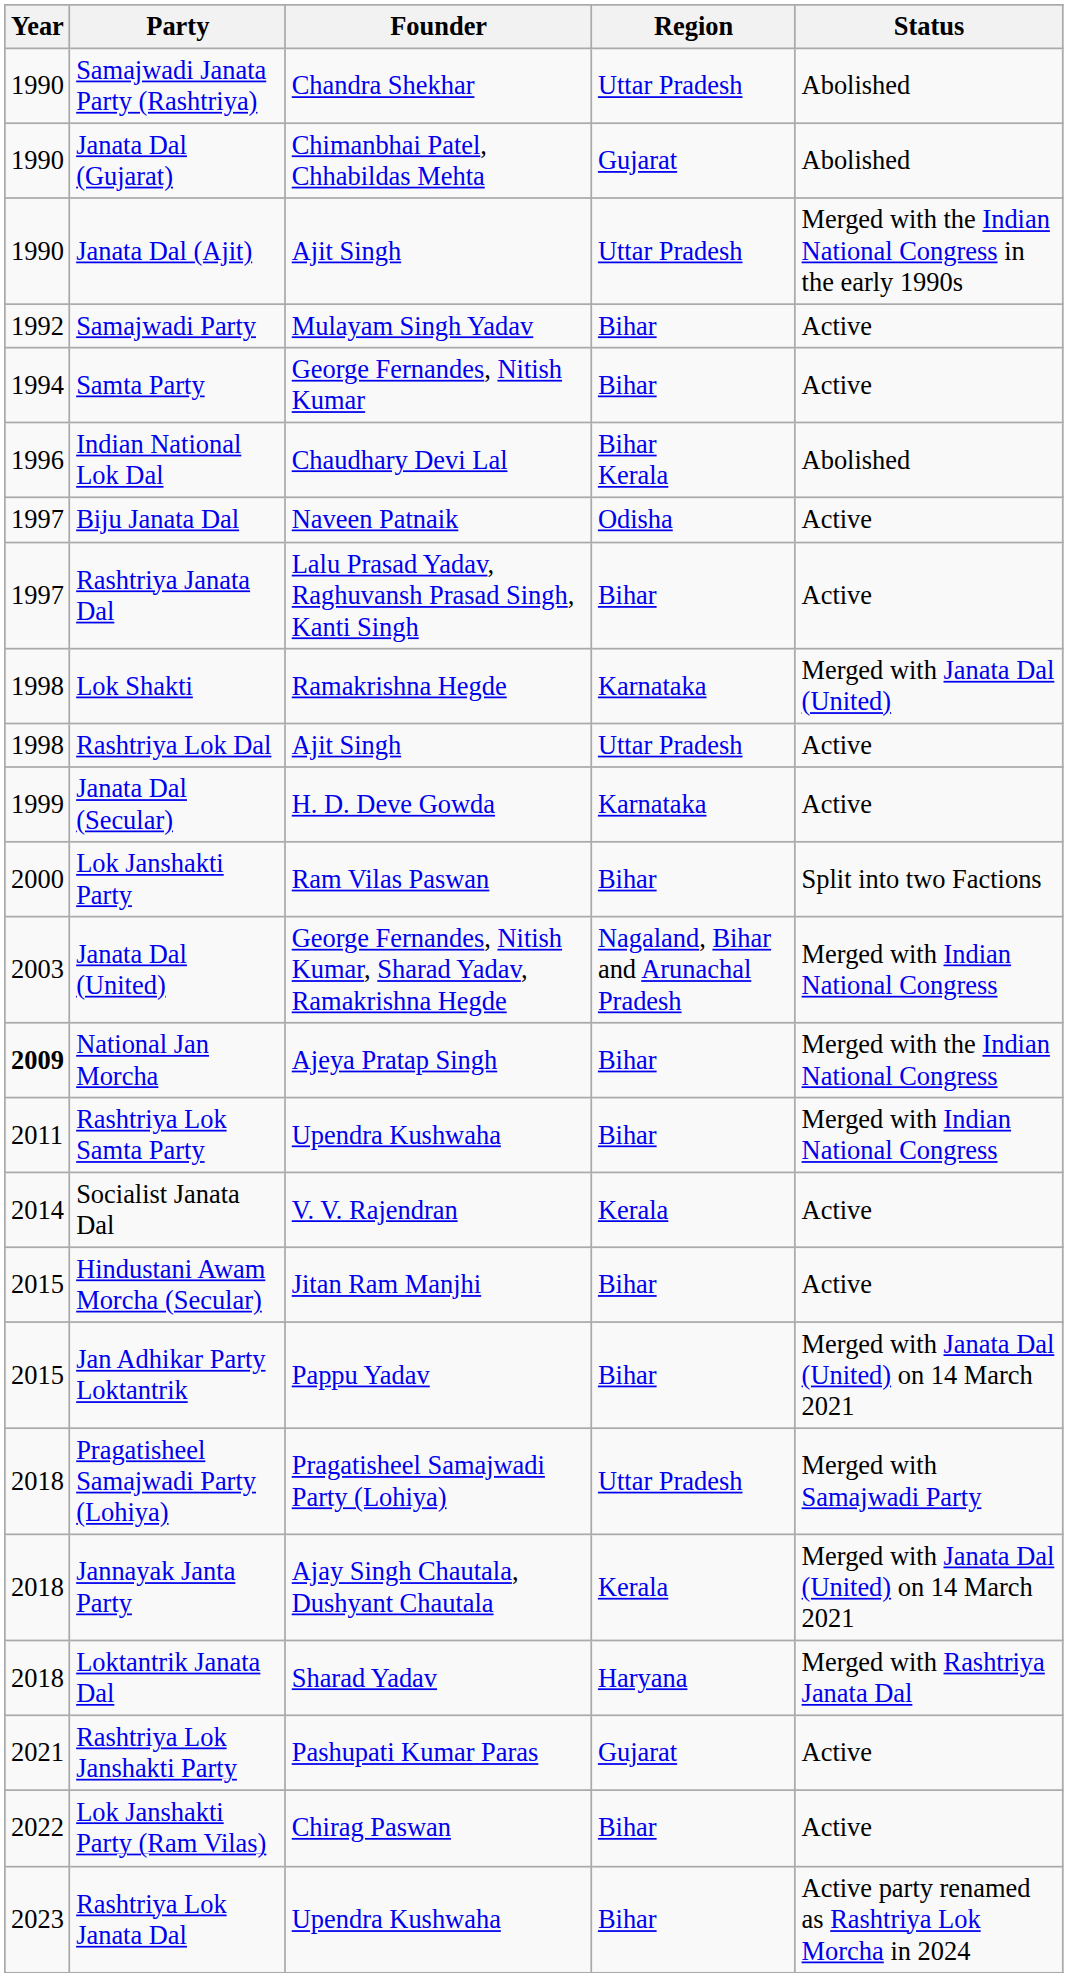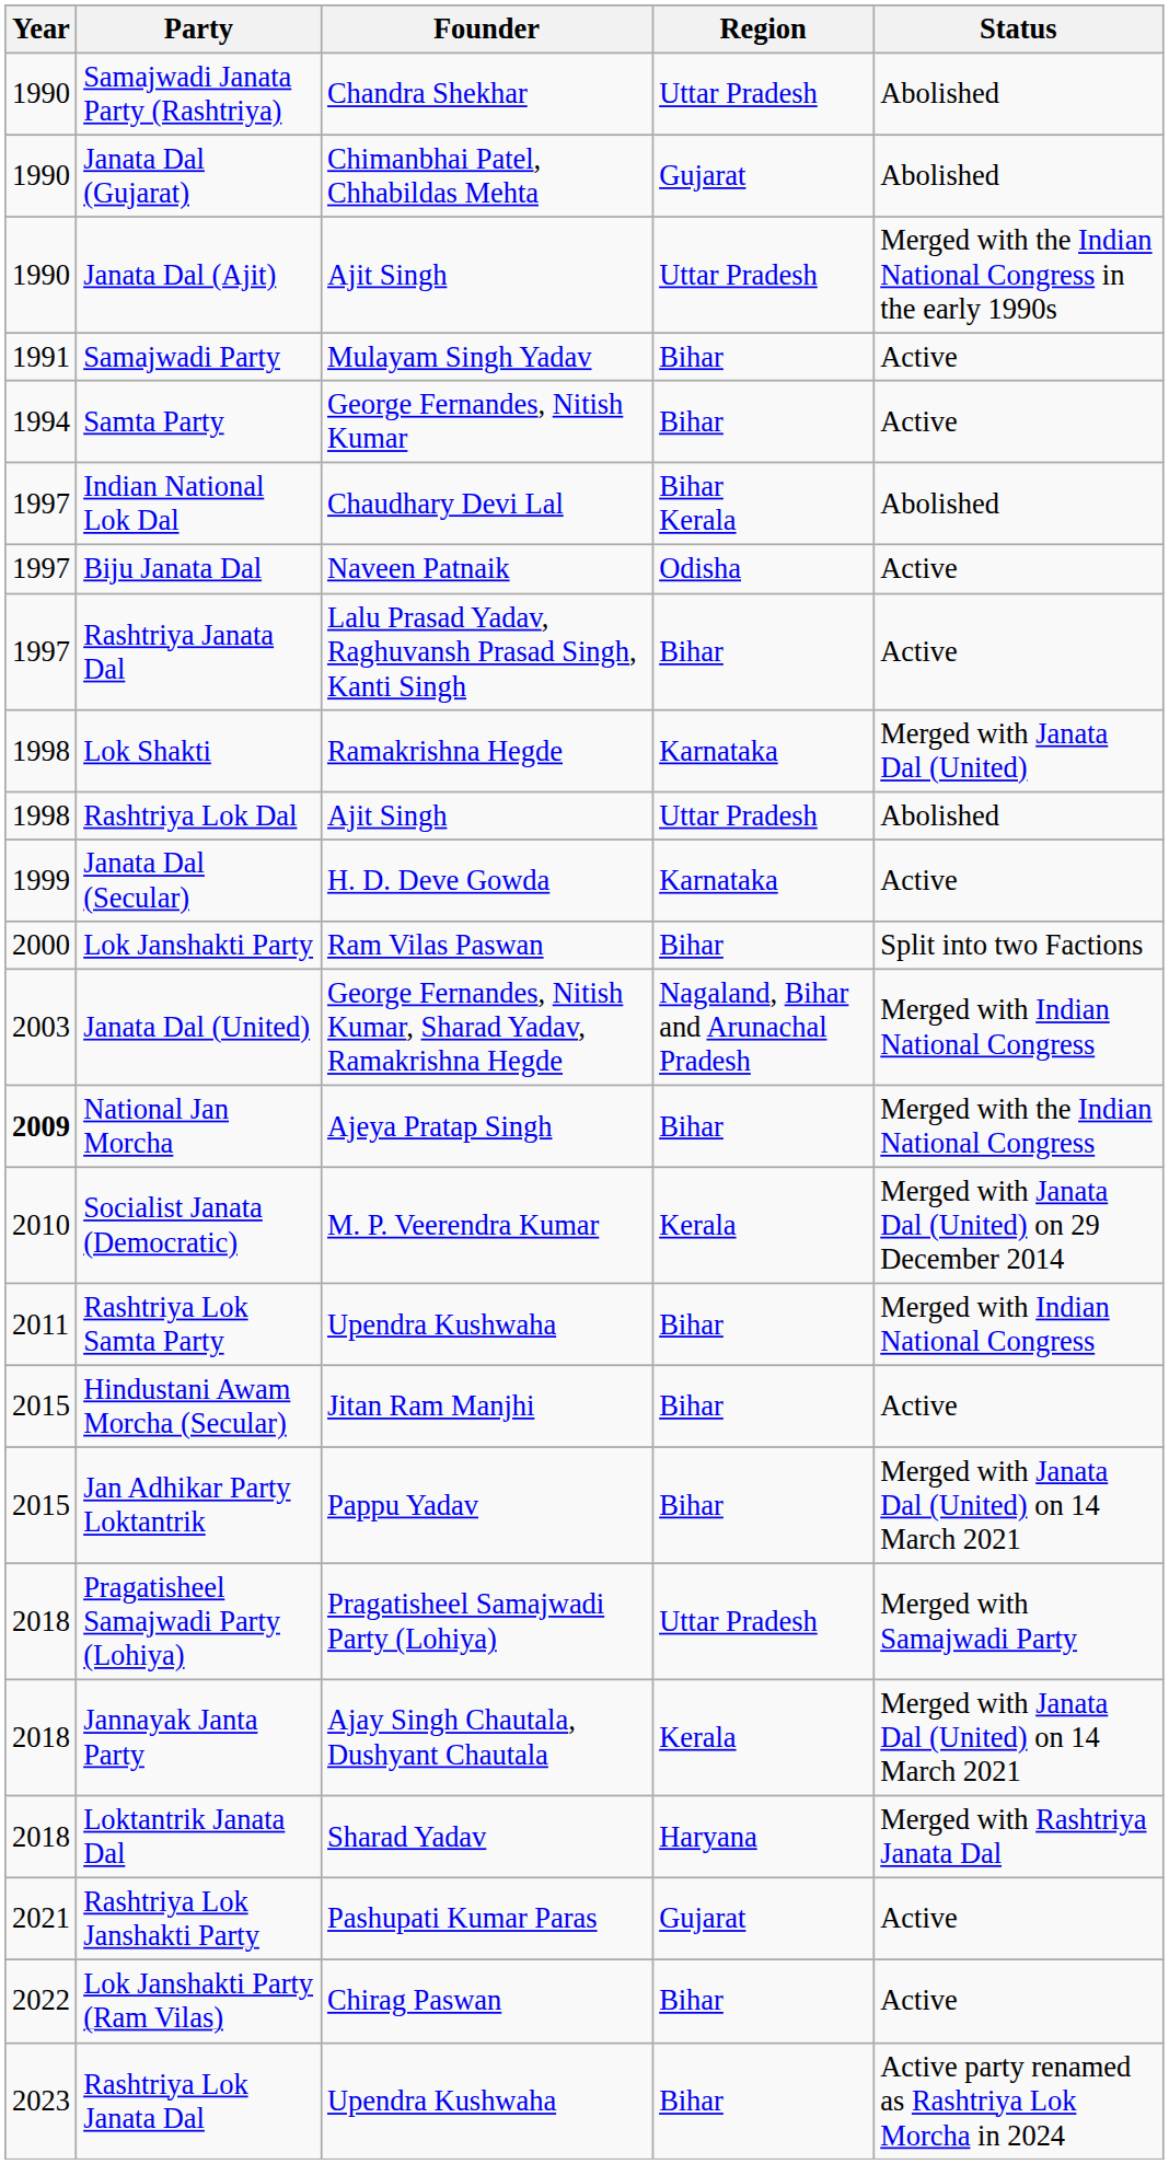 <table class="sortable wikitable" style="font-size: 95%;">
 <tr>
 <th>Year</th>
 <th>Party</th>
 <th>Founder</th>
 <th>Region</th>
 <th>Status</th>
 </tr>
 <tr>
 <td>1990</td>
 <td><a href='#'>Samajwadi Janata Party (Rashtriya)</a></td>
 <td><a href='#'>Chandra Shekhar</a></td>
 <td><a href='#'>Uttar Pradesh</a></td>
 <td>Abolished</td>
 </tr>
 <tr>
 <td>1990</td>
 <td><a href='#'>Janata Dal (Gujarat)</a></td>
 <td><a href='#'>Chimanbhai Patel</a>, <a href='#'>Chhabildas Mehta</a></td>
 <td><a href='#'>Gujarat</a></td>
 <td>Abolished</td>
 </tr>
 <tr>
 <td>1990</td>
 <td><a href='#'>Janata Dal (Ajit)</a></td>
 <td><a href='#'>Ajit Singh</a></td>
 <td><a href='#'>Uttar Pradesh</a></td>
 <td>Merged with the <a href='#'>Indian National Congress</a> in the early 1990s</td>
 </tr>
 <tr>
-<td>1992</td>
+<td>1991</td>
 <td><a href='#'>Samajwadi Party</a></td>
 <td><a href='#'>Mulayam Singh Yadav</a></td>
 <td><a href='#'>Bihar</a></td>
 <td>Active</td>
 </tr>
 <tr>
 <td>1994</td>
 <td><a href='#'>Samta Party</a></td>
 <td><a href='#'>George Fernandes</a>, <a href='#'>Nitish Kumar</a></td>
 <td><a href='#'>Bihar</a></td>
 <td>Active</td>
 </tr>
 <tr>
-<td>1996</td>
+<td>1997</td>
 <td><a href='#'>Indian National Lok Dal</a></td>
 <td><a href='#'>Chaudhary Devi Lal</a></td>
 <td><a href='#'>Bihar</a><br><a href='#'>Kerala</a></td>
 <td>Abolished</td>
 </tr>
 <tr>
 <td>1997</td>
 <td><a href='#'>Biju Janata Dal</a></td>
 <td><a href='#'>Naveen Patnaik</a></td>
 <td><a href='#'>Odisha</a></td>
 <td>Active</td>
 </tr>
 <tr>
 <td>1997</td>
 <td><a href='#'>Rashtriya Janata Dal</a></td>
 <td><a href='#'>Lalu Prasad Yadav</a>, <a href='#'>Raghuvansh Prasad Singh</a>, <a href='#'>Kanti Singh</a></td>
 <td><a href='#'>Bihar</a></td>
 <td>Active</td>
 </tr>
 <tr>
 <td>1998</td>
 <td><a href='#'>Lok Shakti</a></td>
 <td><a href='#'>Ramakrishna Hegde</a></td>
 <td><a href='#'>Karnataka</a></td>
 <td>Merged with <a href='#'>Janata Dal (United)</a></td>
 </tr>
 <tr>
 <td>1998</td>
 <td><a href='#'>Rashtriya Lok Dal</a></td>
 <td><a href='#'>Ajit Singh</a></td>
 <td><a href='#'>Uttar Pradesh</a></td>
-<td>Active</td>
+<td>Abolished</td>
 </tr>
 <tr>
 <td>1999</td>
 <td><a href='#'>Janata Dal (Secular)</a></td>
 <td><a href='#'>H. D. Deve Gowda</a></td>
 <td><a href='#'>Karnataka</a></td>
 <td>Active</td>
 </tr>
 <tr>
 <td>2000</td>
 <td><a href='#'>Lok Janshakti Party</a></td>
 <td><a href='#'>Ram Vilas Paswan</a></td>
 <td><a href='#'>Bihar</a></td>
 <td>Split into two Factions</td>
 </tr>
 <tr>
 <td>2003</td>
 <td><a href='#'>Janata Dal (United)</a></td>
 <td><a href='#'>George Fernandes</a>, <a href='#'>Nitish Kumar</a>, <a href='#'>Sharad Yadav</a>, <a href='#'>Ramakrishna Hegde</a></td>
 <td><a href='#'>Nagaland</a>,  <a href='#'>Bihar</a> and <a href='#'>Arunachal Pradesh</a></td>
 <td>Merged with <a href='#'>Indian National Congress</a></td>
 </tr>
 <tr>
 <td><strong>2009</strong></td>
 <td><a href='#'>National Jan Morcha</a></td>
 <td><a href='#'>Ajeya Pratap Singh</a></td>
 <td><a href='#'>Bihar</a></td>
 <td>Merged with the <a href='#'>Indian National Congress</a></td>
 </tr>
 <tr>
+<td>2010</td>
+<td><a href='#'>Socialist Janata (Democratic)</a></td>
+<td><a href='#'>M. P. Veerendra Kumar</a></td>
+<td><a href='#'>Kerala</a></td>
+<td>Merged with <a href='#'>Janata Dal (United)</a> on 29 December 2014</td>
+</tr>
+<tr>
 <td>2011</td>
 <td><a href='#'>Rashtriya Lok Samta Party</a></td>
 <td><a href='#'>Upendra Kushwaha</a></td>
 <td><a href='#'>Bihar</a></td>
 <td>Merged with <a href='#'>Indian National Congress</a></td>
-</tr>
-<tr>
-<td>2014</td>
-<td>Socialist Janata Dal</td>
-<td><a href='#'>V. V. Rajendran</a></td>
-<td><a href='#'>Kerala</a></td>
-<td>Active</td>
 </tr>
 <tr>
 <td>2015</td>
 <td><a href='#'>Hindustani Awam Morcha (Secular)</a></td>
 <td><a href='#'>Jitan Ram Manjhi</a></td>
 <td><a href='#'>Bihar</a></td>
 <td>Active</td>
 </tr>
 <tr>
 <td>2015</td>
 <td><a href='#'>Jan Adhikar Party Loktantrik</a></td>
 <td><a href='#'>Pappu Yadav</a></td>
 <td><a href='#'>Bihar</a></td>
 <td>Merged with <a href='#'>Janata Dal (United)</a> on 14 March 2021</td>
 </tr>
 <tr>
 <td>2018</td>
 <td><a href='#'>Pragatisheel Samajwadi Party (Lohiya)</a></td>
 <td><a href='#'>Pragatisheel Samajwadi Party (Lohiya)</a></td>
 <td><a href='#'>Uttar Pradesh</a></td>
 <td>Merged with <a href='#'>Samajwadi Party</a></td>
 </tr>
 <tr>
 <td>2018</td>
 <td><a href='#'>Jannayak Janta Party</a></td>
 <td><a href='#'>Ajay Singh Chautala</a>, <a href='#'>Dushyant Chautala</a></td>
 <td><a href='#'>Kerala</a></td>
 <td>Merged with <a href='#'>Janata Dal (United)</a> on 14 March 2021</td>
 </tr>
 <tr>
 <td>2018</td>
 <td><a href='#'>Loktantrik Janata Dal</a></td>
 <td><a href='#'>Sharad Yadav</a></td>
 <td><a href='#'>Haryana</a></td>
 <td>Merged with <a href='#'>Rashtriya Janata Dal</a></td>
 </tr>
 <tr>
 <td>2021</td>
 <td><a href='#'>Rashtriya Lok Janshakti Party</a></td>
 <td><a href='#'>Pashupati Kumar Paras</a></td>
 <td><a href='#'>Gujarat</a></td>
 <td>Active</td>
 </tr>
 <tr>
 <td>2022</td>
 <td><a href='#'>Lok Janshakti Party (Ram Vilas)</a></td>
 <td><a href='#'>Chirag Paswan</a></td>
 <td><a href='#'>Bihar</a></td>
 <td>Active</td>
 </tr>
 <tr>
 <td>2023</td>
 <td><a href='#'>Rashtriya Lok Janata Dal</a></td>
 <td><a href='#'>Upendra Kushwaha</a></td>
 <td><a href='#'>Bihar</a></td>
 <td>Active party renamed as <a href='#'>Rashtriya Lok Morcha</a> in 2024</td>
 </tr>
 </table>
